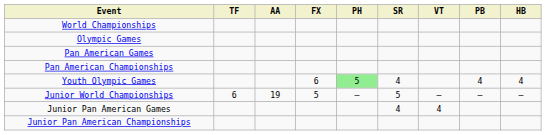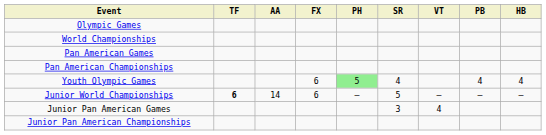 <table class="wikitable" style="margin-top:0em; text-align:center; font-size:89%;">
 <tr>
 <th style="background-color:#f2f2ce; width:25.0em;">Event</th>
 <th style="background-color:#f2f2ce; width:4.5em;">TF</th>
 <th style="background-color:#f2f2ce; width:4.5em;">AA</th>
 <th style="background-color:#f2f2ce; width:4.5em;">FX</th>
 <th style="background-color:#f2f2ce; width:4.5em;">PH</th>
 <th style="background-color:#f2f2ce; width:4.5em;">SR</th>
 <th style="background-color:#f2f2ce; width:4.5em;">VT</th>
 <th style="background-color:#f2f2ce; width:4.5em;">PB</th>
 <th style="background-color:#f2f2ce; width:4.5em;">HB</th>
 </tr>
 <tr>
-<td><a href='#'>World Championships</a></td>
+<td><a href='#'>Olympic Games</a></td>
 <td></td>
 <td></td>
 <td></td>
 <td></td>
 <td></td>
 <td></td>
 <td></td>
 <td></td>
 </tr>
 <tr>
-<td><a href='#'>Olympic Games</a></td>
+<td><a href='#'>World Championships</a></td>
 <td></td>
 <td></td>
 <td></td>
 <td></td>
 <td></td>
 <td></td>
 <td></td>
 <td></td>
 </tr>
 <tr>
 <td><a href='#'>Pan American Games</a></td>
 <td></td>
 <td></td>
 <td></td>
 <td></td>
 <td></td>
 <td></td>
 <td></td>
 <td></td>
 </tr>
 <tr>
 <td><a href='#'>Pan American Championships</a></td>
 <td></td>
 <td></td>
 <td></td>
 <td></td>
 <td></td>
 <td></td>
 <td></td>
 <td></td>
 </tr>
 <tr>
 <td><a href='#'>Youth Olympic Games</a></td>
 <td></td>
 <td></td>
 <td>6</td>
 <td style="background: lightgreen;">5</td>
 <td>4</td>
 <td></td>
 <td>4</td>
 <td>4</td>
 </tr>
 <tr>
 <td><a href='#'>Junior World Championships</a></td>
+<td><strong>6</strong></td>
+<td>14</td>
 <td>6</td>
-<td>19</td>
-<td>5</td>
 <td>–</td>
 <td>5</td>
 <td>–</td>
 <td>–</td>
 <td>–</td>
 </tr>
 <tr>
 <td>Junior Pan American Games</td>
 <td></td>
 <td></td>
 <td></td>
 <td></td>
-<td>4</td>
+<td>3</td>
 <td>4</td>
 <td></td>
 <td></td>
 </tr>
 <tr>
 <td><a href='#'>Junior Pan American Championships</a></td>
 <td></td>
 <td></td>
 <td></td>
 <td></td>
 <td></td>
 <td></td>
 <td></td>
 <td></td>
 </tr>
 </table>
